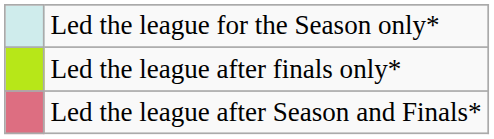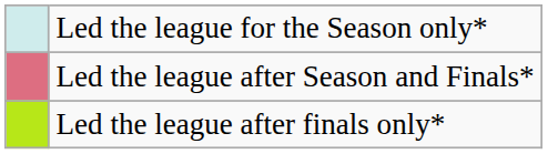 <table class="wikitable">
 <tr>
 <td style="background:#CFECEC; width:1em"></td>
 <td>Led the league for the Season only*</td>
 </tr>
 <tr>
+<td style="background:#DD6E81; width:1em"></td>
+<td>Led the league after Season and Finals*</td>
+</tr>
+<tr>
 <td style="background:#b7e718; width:1em"></td>
 <td>Led the league after finals only*</td>
 </tr>
-<tr>
-<td style="background:#DD6E81; width:1em"></td>
-<td>Led the league after Season and Finals*</td>
-</tr>
 </table>
